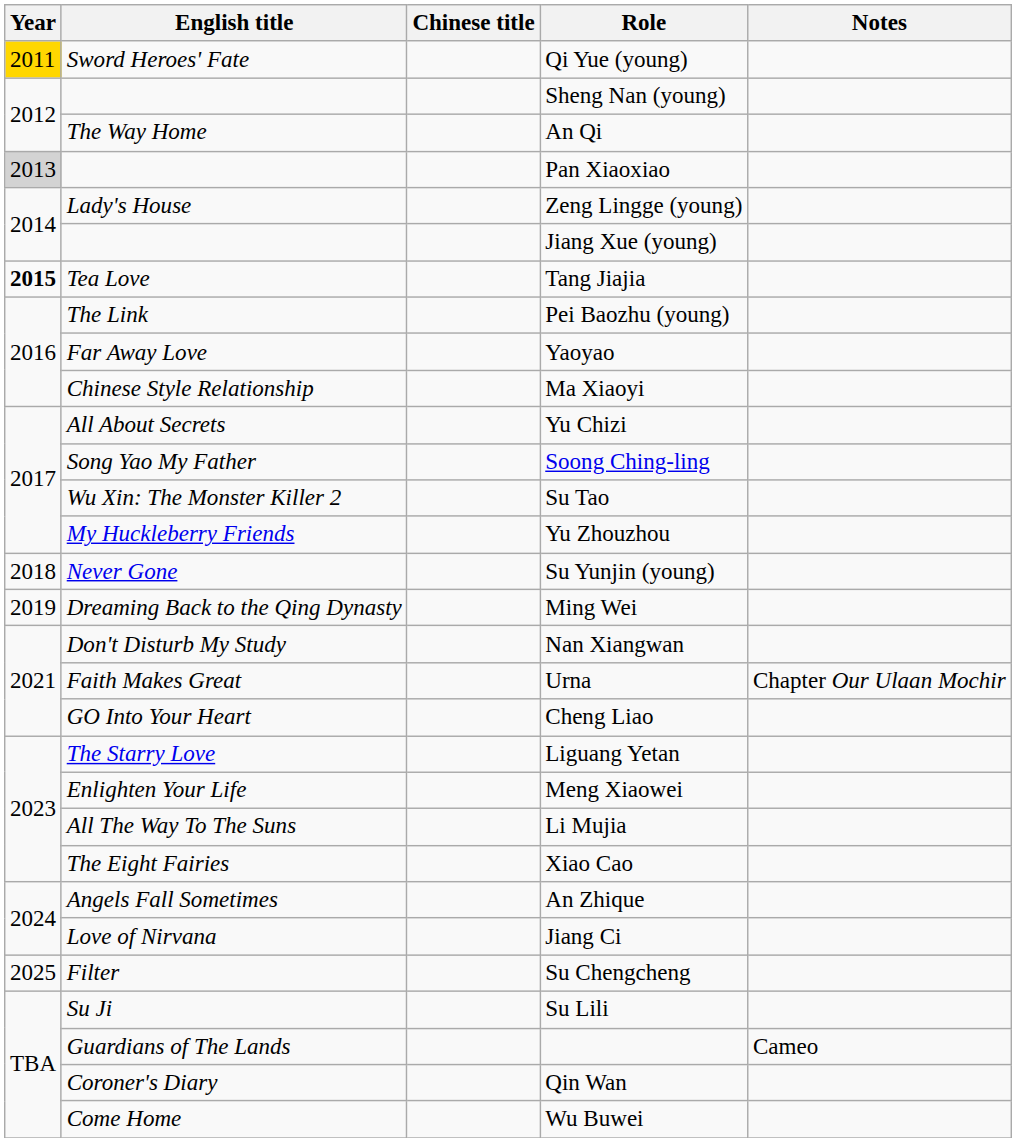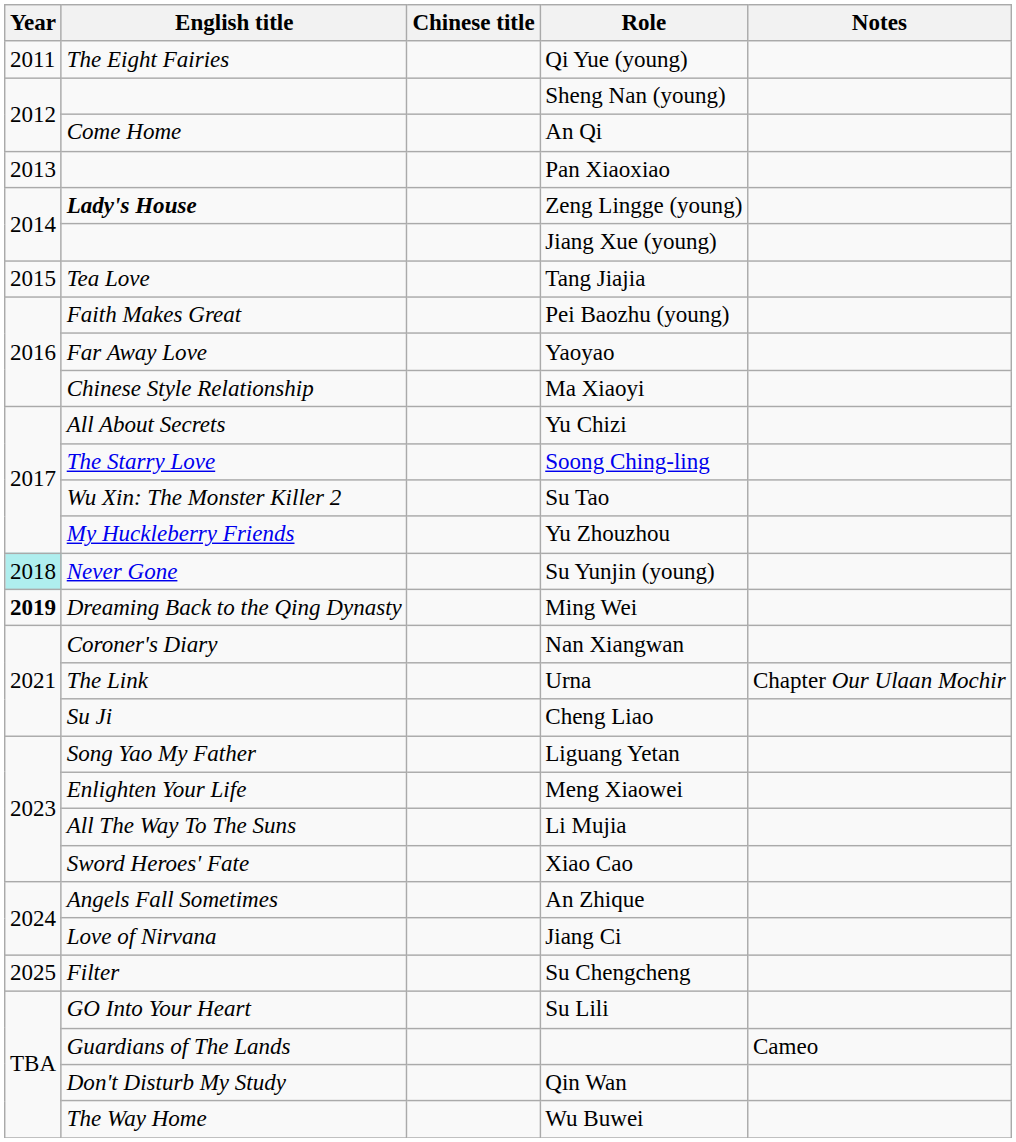 <table class="wikitable sortable">
 <tr>
 <th>Year</th>
 <th>English title</th>
 <th>Chinese title</th>
 <th>Role</th>
 <th class="unsortable">Notes</th>
 </tr>
 <tr>
-<td style="background: gold;">2011</td>
-<td><em>Sword Heroes' Fate</em></td>
+<td>2011</td>
+<td><em>The Eight Fairies</em></td>
 <td></td>
 <td>Qi Yue (young)</td>
 <td></td>
 </tr>
 <tr>
 <td rowspan=2>2012</td>
 <td></td>
 <td></td>
 <td>Sheng Nan (young)</td>
 <td></td>
 </tr>
 <tr>
-<td><em>The Way Home</em></td>
+<td><em>Come Home</em></td>
 <td></td>
 <td>An Qi</td>
 <td></td>
 </tr>
 <tr>
-<td style="background: lightgrey;">2013</td>
+<td>2013</td>
 <td></td>
 <td></td>
 <td>Pan Xiaoxiao</td>
 <td></td>
 </tr>
 <tr>
 <td rowspan=2>2014</td>
-<td><em>Lady's House</em></td>
+<td><strong><em>Lady's House</em></strong></td>
 <td></td>
 <td>Zeng Lingge (young)</td>
 <td></td>
 </tr>
 <tr>
 <td></td>
 <td></td>
 <td>Jiang Xue (young)</td>
 <td></td>
 </tr>
 <tr>
-<td><strong>2015</strong></td>
+<td>2015</td>
 <td><em>Tea Love</em></td>
 <td></td>
 <td>Tang Jiajia</td>
 <td></td>
 </tr>
 <tr>
 <td rowspan=3>2016</td>
-<td><em>The Link</em></td>
+<td><em>Faith Makes Great</em></td>
 <td></td>
 <td>Pei Baozhu (young)</td>
 <td></td>
 </tr>
 <tr>
 <td><em>Far Away Love</em></td>
 <td></td>
 <td>Yaoyao</td>
 <td></td>
 </tr>
 <tr>
 <td><em>Chinese Style Relationship</em></td>
 <td></td>
 <td>Ma Xiaoyi</td>
 <td></td>
 </tr>
 <tr>
 <td rowspan=4>2017</td>
 <td><em>All About Secrets</em></td>
 <td></td>
 <td>Yu Chizi</td>
 <td></td>
 </tr>
 <tr>
-<td><em>Song Yao My Father</em></td>
+<td><em><a href='#'>The Starry Love</a></em></td>
 <td></td>
 <td><a href='#'>Soong Ching-ling</a></td>
 <td></td>
 </tr>
 <tr>
 <td><em>Wu Xin: The Monster Killer 2</em></td>
 <td></td>
 <td>Su Tao</td>
 <td></td>
 </tr>
 <tr>
 <td><em><a href='#'>My Huckleberry Friends</a></em></td>
 <td></td>
 <td>Yu Zhouzhou</td>
 <td></td>
 </tr>
 <tr>
-<td>2018</td>
+<td style="background: paleturquoise;">2018</td>
 <td><em><a href='#'>Never Gone</a></em></td>
 <td></td>
 <td>Su Yunjin (young)</td>
 <td></td>
 </tr>
 <tr>
-<td>2019</td>
+<td><strong>2019</strong></td>
 <td><em>Dreaming Back to the Qing Dynasty</em></td>
 <td></td>
 <td>Ming Wei</td>
 <td></td>
 </tr>
 <tr>
 <td rowspan=3>2021</td>
-<td><em>Don't Disturb My Study</em></td>
+<td><em>Coroner's Diary</em></td>
 <td></td>
 <td>Nan Xiangwan</td>
 <td></td>
 </tr>
 <tr>
-<td><em>Faith Makes Great</em></td>
+<td><em>The Link</em></td>
 <td></td>
 <td>Urna</td>
 <td>Chapter <em>Our Ulaan Mochir</em></td>
 </tr>
 <tr>
-<td><em>GO Into Your Heart</em></td>
+<td><em>Su Ji</em></td>
 <td></td>
 <td>Cheng Liao</td>
 <td></td>
 </tr>
 <tr>
 <td rowspan=4>2023</td>
-<td><em><a href='#'>The Starry Love</a></em></td>
+<td><em>Song Yao My Father</em></td>
 <td></td>
 <td>Liguang Yetan</td>
 <td></td>
 </tr>
 <tr>
 <td><em>Enlighten Your Life</em></td>
 <td></td>
 <td>Meng Xiaowei</td>
 <td></td>
 </tr>
 <tr>
 <td><em>All The Way To The Suns</em></td>
 <td></td>
 <td>Li Mujia</td>
 <td></td>
 </tr>
 <tr>
-<td><em>The Eight Fairies</em></td>
+<td><em>Sword Heroes' Fate</em></td>
 <td></td>
 <td>Xiao Cao</td>
 <td></td>
 </tr>
 <tr>
 <td rowspan="2">2024</td>
 <td><em>Angels Fall Sometimes</em></td>
 <td></td>
 <td>An Zhique</td>
 <td></td>
 </tr>
 <tr>
 <td><em>Love of Nirvana</em></td>
 <td></td>
 <td>Jiang Ci</td>
 <td></td>
 </tr>
 <tr>
 <td>2025</td>
 <td><em>Filter</em></td>
 <td></td>
 <td>Su Chengcheng</td>
 <td></td>
 </tr>
 <tr>
 <td rowspan="4">TBA</td>
-<td><em>Su Ji</em></td>
+<td><em>GO Into Your Heart</em></td>
 <td></td>
 <td>Su Lili</td>
 <td></td>
 </tr>
 <tr>
 <td><em>Guardians of The Lands</em></td>
 <td></td>
 <td></td>
 <td>Cameo</td>
 </tr>
 <tr>
-<td><em>Coroner's Diary</em></td>
+<td><em>Don't Disturb My Study</em></td>
 <td></td>
 <td>Qin Wan</td>
 <td></td>
 </tr>
 <tr>
-<td><em>Come Home</em></td>
+<td><em>The Way Home</em></td>
 <td></td>
 <td>Wu Buwei</td>
 <td></td>
 </tr>
 </table>
